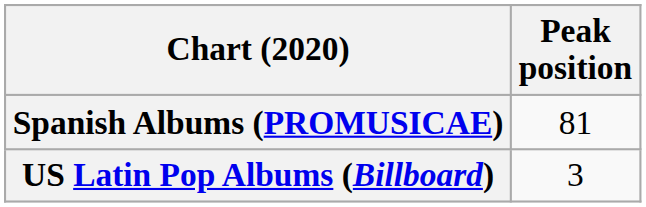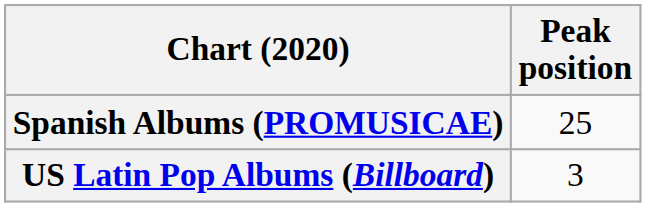 <table class="wikitable sortable plainrowheaders" style="text-align:center">
 <tr>
 <th scope="col">Chart (2020)</th>
 <th scope="col">Peak<br>position</th>
 </tr>
 <tr>
 <th scope="row">Spanish Albums (<a href='#'>PROMUSICAE</a>)</th>
-<td>81</td>
+<td>25</td>
 </tr>
 <tr>
 <th scope="row">US <a href='#'>Latin Pop Albums</a> (<em><a href='#'>Billboard</a></em>)</th>
 <td>3</td>
 </tr>
 </table>
